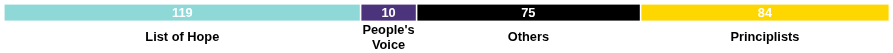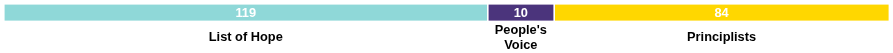 <table style="width:70%; text-align:center;">
 <tr style="color:white;">
 <td style="background:#8FD8D8; width:41.37%;"><strong>119</strong></td>
 <td style="background:#4b347c; width:3.79%;"><strong>10</strong></td>
-<td style="background:#000000; width:25.86%;"><strong>75</strong></td>
 <td style="background:#ffd700; width:28.62%;"><strong>84</strong></td>
 </tr>
 <tr>
 <td><span><strong>List of Hope</strong></span></td>
 <td><span><strong>People's Voice</strong></span></td>
-<td><span><strong>Others</strong></span></td>
 <td><span><strong>Principlists</strong></span></td>
 </tr>
 </table>
